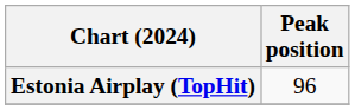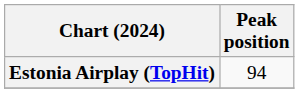 <table class="wikitable plainrowheaders" style="text-align:center">
 <tr>
 <th scope="col">Chart (2024)</th>
 <th scope="col">Peak<br>position</th>
 </tr>
 <tr>
 <th scope="row">Estonia Airplay (<a href='#'>TopHit</a>)</th>
-<td>96</td>
+<td>94</td>
 </tr>
 <tr>
 </tr>
 </table>
